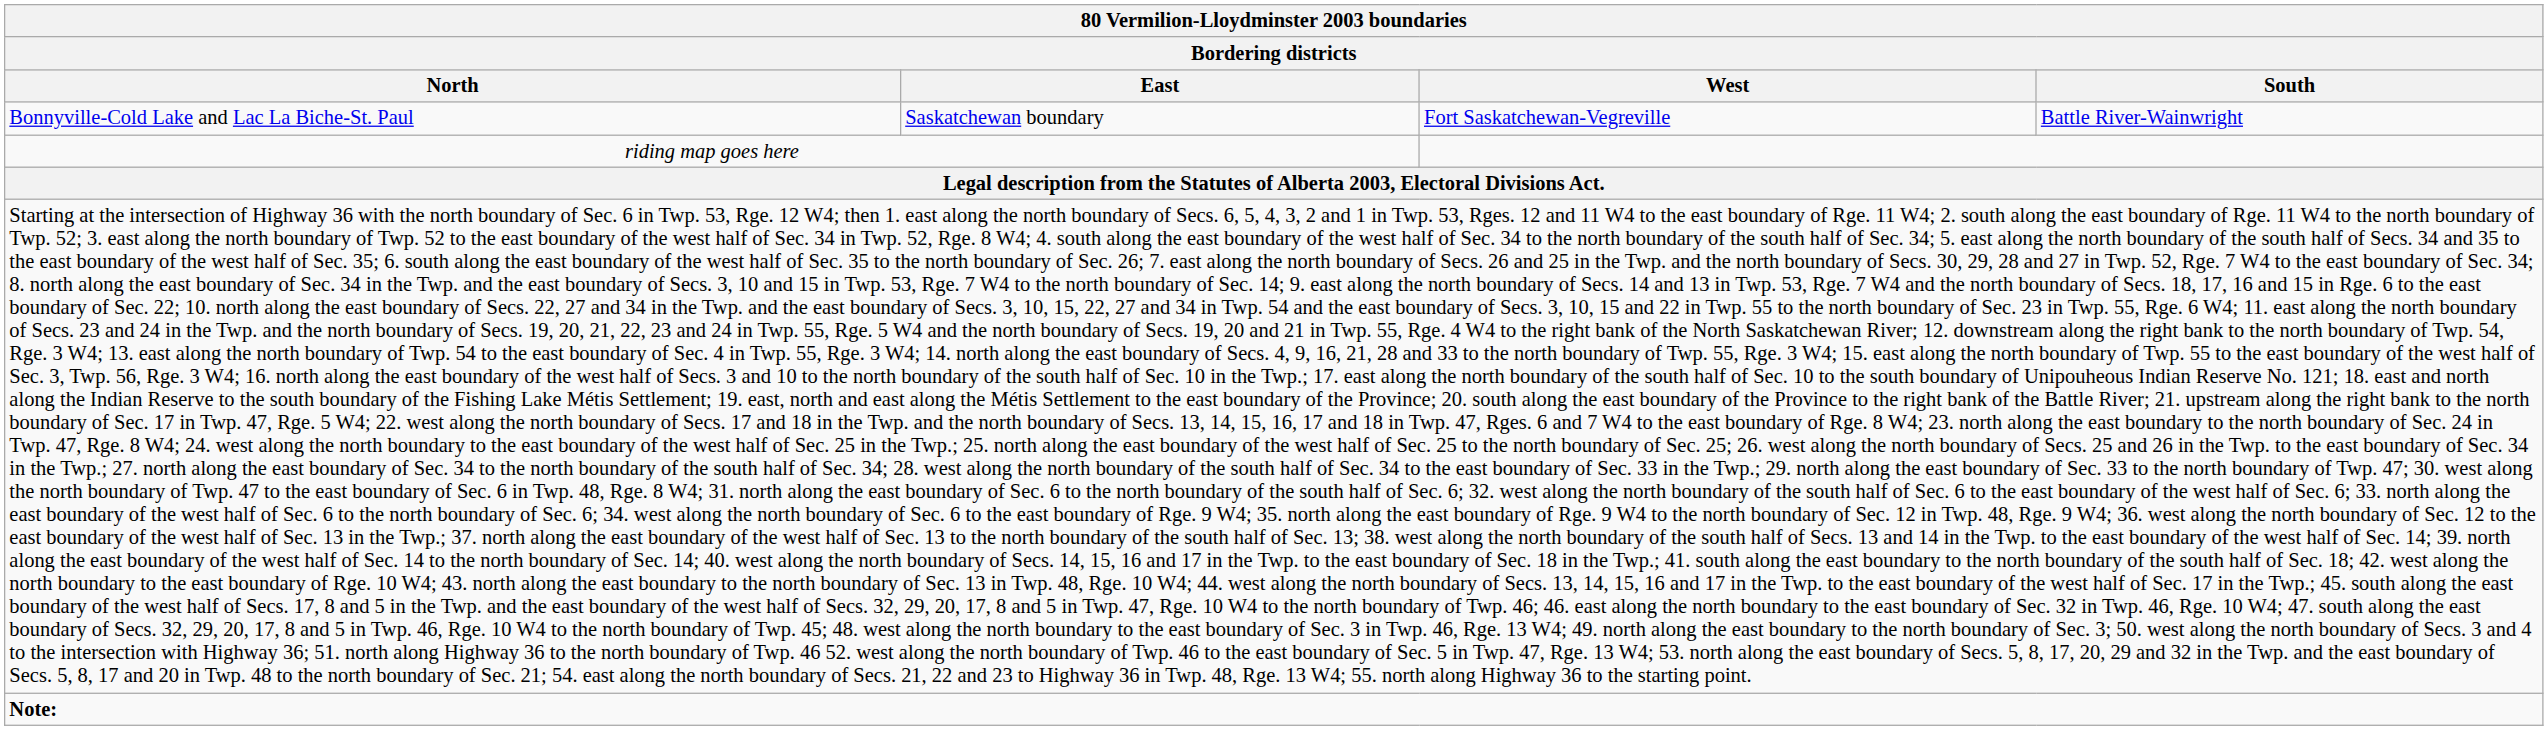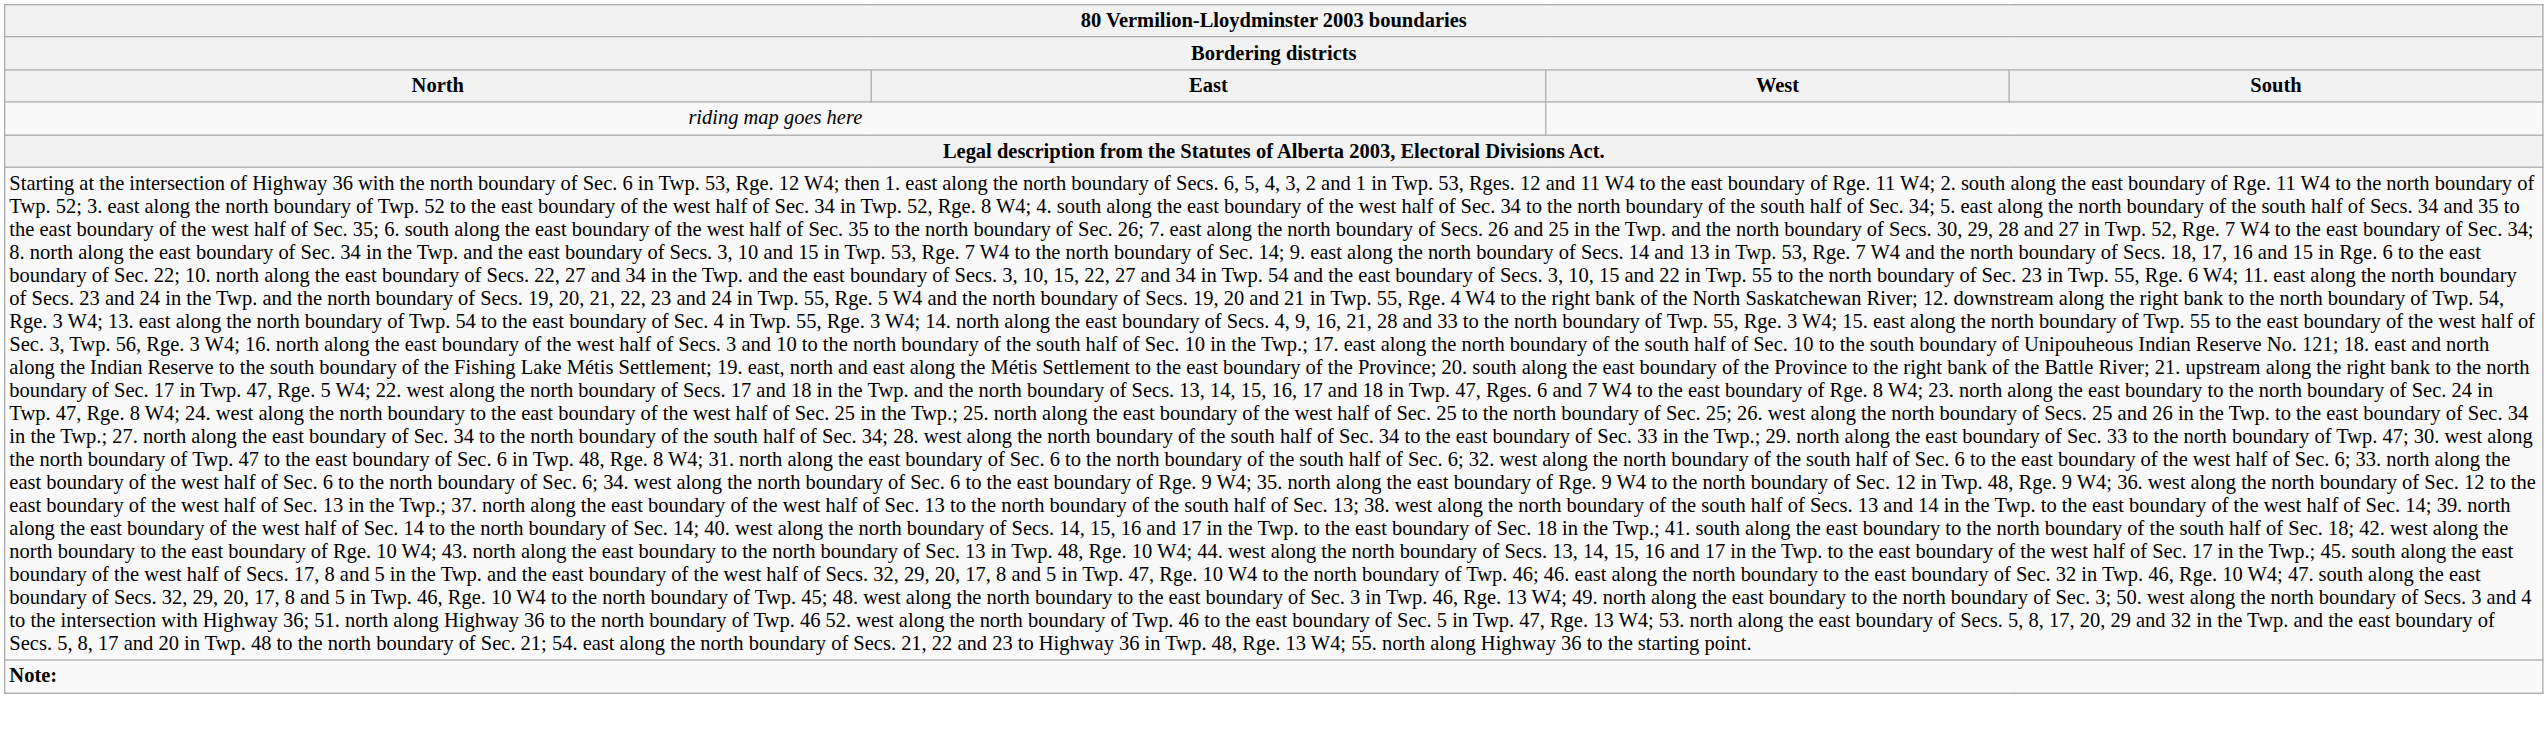 <table class="wikitable collapsible collapsed" style="width:100%;">
 <tr>
 <th colspan=4>80 Vermilion-Lloydminster 2003 boundaries</th>
 </tr>
 <tr>
 <th colspan=4>Bordering districts</th>
 </tr>
 <tr>
 <th>North</th>
 <th>East</th>
 <th>West</th>
 <th>South</th>
-</tr>
-<tr>
-<td><a href='#'>Bonnyville-Cold Lake</a> and <a href='#'>Lac La Biche-St. Paul</a></td>
-<td><a href='#'>Saskatchewan</a> boundary</td>
-<td><a href='#'>Fort Saskatchewan-Vegreville</a></td>
-<td><a href='#'>Battle River-Wainwright</a></td>
 </tr>
 <tr>
 <td colspan=2 align=center><em>riding map goes here</em></td>
 <td colspan=2 align=center></td>
 </tr>
 <tr>
 <th colspan=4>Legal description from the Statutes of Alberta 2003, Electoral Divisions Act.</th>
 </tr>
 <tr>
 <td colspan=4>Starting at the intersection of Highway 36 with the north boundary of Sec. 6 in Twp. 53, Rge. 12 W4; then 1. east along the north boundary of Secs. 6, 5, 4, 3, 2 and 1 in Twp. 53, Rges. 12 and 11 W4 to the east boundary of Rge. 11 W4; 2. south along the east boundary of Rge. 11 W4 to the north boundary of Twp. 52; 3. east along the north boundary of Twp. 52 to the east boundary of the west half of Sec. 34 in Twp. 52, Rge. 8 W4; 4. south along the east boundary of the west half of Sec. 34 to the north boundary of the south half of Sec. 34; 5. east along the north boundary of the south half of Secs. 34 and 35 to the east boundary of the west half of Sec. 35; 6. south along the east boundary of the west half of Sec. 35 to the north boundary of Sec. 26; 7. east along the north boundary of Secs. 26 and 25 in the Twp. and the north boundary of Secs. 30, 29, 28 and 27 in Twp. 52, Rge. 7 W4 to the east boundary of Sec. 34; 8. north along the east boundary of Sec. 34 in the Twp. and the east boundary of Secs. 3, 10 and 15 in Twp. 53, Rge. 7 W4 to the north boundary of Sec. 14; 9. east along the north boundary of Secs. 14 and 13 in Twp. 53, Rge. 7 W4 and the north boundary of Secs. 18, 17, 16 and 15 in Rge. 6 to the east boundary of Sec. 22; 10. north along the east boundary of Secs. 22, 27 and 34 in the Twp. and the east boundary of Secs. 3, 10, 15, 22, 27 and 34 in Twp. 54 and the east boundary of Secs. 3, 10, 15 and 22 in Twp. 55 to the north boundary of Sec. 23 in Twp. 55, Rge. 6 W4; 11. east along the north boundary of Secs. 23 and 24 in the Twp. and the north boundary of Secs. 19, 20, 21, 22, 23 and 24 in Twp. 55, Rge. 5 W4 and the north boundary of Secs. 19, 20 and 21 in Twp. 55, Rge. 4 W4 to the right bank of the North Saskatchewan River; 12. downstream along the right bank to the north boundary of Twp. 54, Rge. 3 W4; 13. east along the north boundary of Twp. 54 to the east boundary of Sec. 4 in Twp. 55, Rge. 3 W4; 14. north along the east boundary of Secs. 4, 9, 16, 21, 28 and 33 to the north boundary of Twp. 55, Rge. 3 W4; 15. east along the north boundary of Twp. 55 to the east boundary of the west half of Sec. 3, Twp. 56, Rge. 3 W4; 16. north along the east boundary of the west half of Secs. 3 and 10 to the north boundary of the south half of Sec. 10 in the Twp.; 17. east along the north boundary of the south half of Sec. 10 to the south boundary of Unipouheous Indian Reserve No. 121; 18. east and north along the Indian Reserve to the south boundary of the Fishing Lake Métis Settlement; 19. east, north and east along the Métis Settlement to the east boundary of the Province; 20. south along the east boundary of the Province to the right bank of the Battle River; 21. upstream along the right bank to the north boundary of Sec. 17 in Twp. 47, Rge. 5 W4; 22. west along the north boundary of Secs. 17 and 18 in the Twp. and the north boundary of Secs. 13, 14, 15, 16, 17 and 18 in Twp. 47, Rges. 6 and 7 W4 to the east boundary of Rge. 8 W4; 23. north along the east boundary to the north boundary of Sec. 24 in Twp. 47, Rge. 8 W4; 24. west along the north boundary to the east boundary of the west half of Sec. 25 in the Twp.; 25. north along the east boundary of the west half of Sec. 25 to the north boundary of Sec. 25; 26. west along the north boundary of Secs. 25 and 26 in the Twp. to the east boundary of Sec. 34 in the Twp.; 27. north along the east boundary of Sec. 34 to the north boundary of the south half of Sec. 34; 28. west along the north boundary of the south half of Sec. 34 to the east boundary of Sec. 33 in the Twp.; 29. north along the east boundary of Sec. 33 to the north boundary of Twp. 47; 30. west along the north boundary of Twp. 47 to the east boundary of Sec. 6 in Twp. 48, Rge. 8 W4; 31. north along the east boundary of Sec. 6 to the north boundary of the south half of Sec. 6; 32. west along the north boundary of the south half of Sec. 6 to the east boundary of the west half of Sec. 6; 33. north along the east boundary of the west half of Sec. 6 to the north boundary of Sec. 6; 34. west along the north boundary of Sec. 6 to the east boundary of Rge. 9 W4; 35. north along the east boundary of Rge. 9 W4 to the north boundary of Sec. 12 in Twp. 48, Rge. 9 W4; 36. west along the north boundary of Sec. 12 to the east boundary of the west half of Sec. 13 in the Twp.; 37. north along the east boundary of the west half of Sec. 13 to the north boundary of the south half of Sec. 13; 38. west along the north boundary of the south half of Secs. 13 and 14 in the Twp. to the east boundary of the west half of Sec. 14; 39. north along the east boundary of the west half of Sec. 14 to the north boundary of Sec. 14; 40. west along the north boundary of Secs. 14, 15, 16 and 17 in the Twp. to the east boundary of Sec. 18 in the Twp.; 41. south along the east boundary to the north boundary of the south half of Sec. 18; 42. west along the north boundary to the east boundary of Rge. 10 W4; 43. north along the east boundary to the north boundary of Sec. 13 in Twp. 48, Rge. 10 W4; 44. west along the north boundary of Secs. 13, 14, 15, 16 and 17 in the Twp. to the east boundary of the west half of Sec. 17 in the Twp.; 45. south along the east boundary of the west half of Secs. 17, 8 and 5 in the Twp. and the east boundary of the west half of Secs. 32, 29, 20, 17, 8 and 5 in Twp. 47, Rge. 10 W4 to the north boundary of Twp. 46; 46. east along the north boundary to the east boundary of Sec. 32 in Twp. 46, Rge. 10 W4; 47. south along the east boundary of Secs. 32, 29, 20, 17, 8 and 5 in Twp. 46, Rge. 10 W4 to the north boundary of Twp. 45; 48. west along the north boundary to the east boundary of Sec. 3 in Twp. 46, Rge. 13 W4; 49. north along the east boundary to the north boundary of Sec. 3; 50. west along the north boundary of Secs. 3 and 4 to the intersection with Highway 36; 51. north along Highway 36 to the north boundary of Twp. 46 52. west along the north boundary of Twp. 46 to the east boundary of Sec. 5 in Twp. 47, Rge. 13 W4; 53. north along the east boundary of Secs. 5, 8, 17, 20, 29 and 32 in the Twp. and the east  boundary of Secs. 5, 8, 17 and 20 in Twp. 48 to the north boundary of Sec. 21; 54. east along the north boundary of Secs. 21, 22 and 23 to Highway 36 in Twp. 48, Rge. 13 W4; 55. north along Highway 36 to the starting point.</td>
 </tr>
 <tr>
 <td colspan=4><strong>Note:</strong></td>
 </tr>
 </table>
